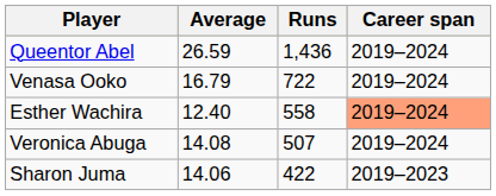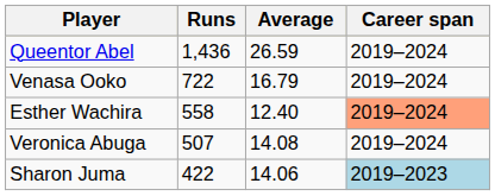 <table class="wikitable"  style="width: 400px;">
 <tr bgcolor=#bdb76b>
 <th>Player</th>
+<th>Runs</th>
 <th>Average</th>
-<th>Runs</th>
 <th>Career span</th>
 </tr>
 <tr>
 <td><a href='#'>Queentor Abel</a></td>
+<td>1,436</td>
 <td>26.59</td>
-<td>1,436</td>
 <td>2019–2024</td>
 </tr>
 <tr>
 <td>Venasa Ooko</td>
+<td>722</td>
 <td>16.79</td>
-<td>722</td>
 <td>2019–2024</td>
 </tr>
 <tr>
 <td>Esther Wachira</td>
+<td>558</td>
 <td>12.40</td>
-<td>558</td>
 <td style="background: lightsalmon;">2019–2024</td>
 </tr>
 <tr>
 <td>Veronica Abuga</td>
+<td>507</td>
 <td>14.08</td>
-<td>507</td>
 <td>2019–2024</td>
 </tr>
 <tr>
 <td>Sharon Juma</td>
+<td>422</td>
 <td>14.06</td>
-<td>422</td>
-<td>2019–2023</td>
+<td style="background: lightblue;">2019–2023</td>
 </tr>
 </table>
